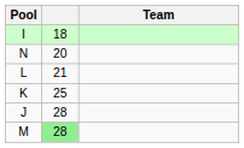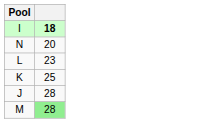 <table class="wikitable" style="text-align: center;">
 <tr>
 <th width=40>Pool</th>
 <th width=40></th>
-<th width=200>Team</th>
 </tr>
 <tr bgcolor=#ccffcc>
 <td>I</td>
-<td>18</td>
-<td align=left></td>
+<td><strong>18</strong></td>
 </tr>
 <tr>
 <td>N</td>
 <td>20</td>
-<td align=left></td>
 </tr>
 <tr>
 <td>L</td>
-<td>21</td>
-<td align=left></td>
+<td>23</td>
 </tr>
 <tr>
 <td>K</td>
 <td>25</td>
-<td align=left></td>
 </tr>
 <tr>
 <td>J</td>
 <td>28</td>
-<td align=left></td>
 </tr>
 <tr>
 <td>M</td>
 <td style="background: lightgreen;">28</td>
-<td align=left></td>
 </tr>
 </table>
